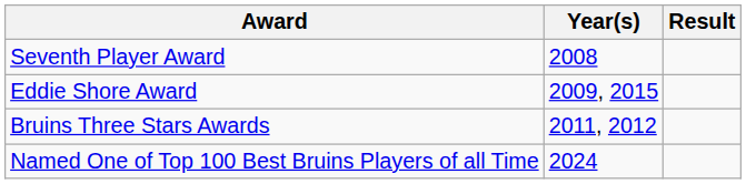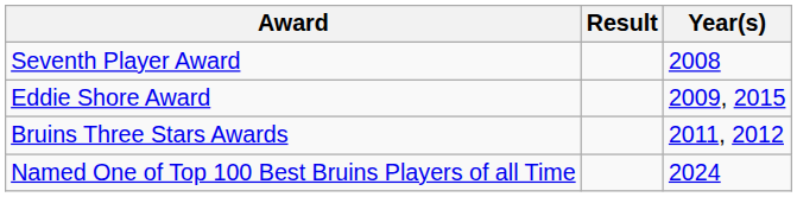 <table class="wikitable">
 <tr>
 <th>Award</th>
+<th>Result</th>
 <th>Year(s)</th>
-<th>Result</th>
 </tr>
 <tr>
 <td><a href='#'>Seventh Player Award</a></td>
+<td></td>
 <td><a href='#'>2008</a></td>
-<td></td>
 </tr>
 <tr>
 <td><a href='#'>Eddie Shore Award</a></td>
+<td></td>
 <td><a href='#'>2009</a>, <a href='#'>2015</a></td>
-<td></td>
 </tr>
 <tr>
 <td><a href='#'>Bruins Three Stars Awards</a></td>
+<td></td>
 <td><a href='#'>2011</a>, <a href='#'>2012</a></td>
-<td></td>
 </tr>
 <tr>
 <td><a href='#'>Named One of Top 100 Best Bruins Players of all Time</a></td>
+<td></td>
 <td><a href='#'>2024</a></td>
-<td></td>
 </tr>
 </table>
